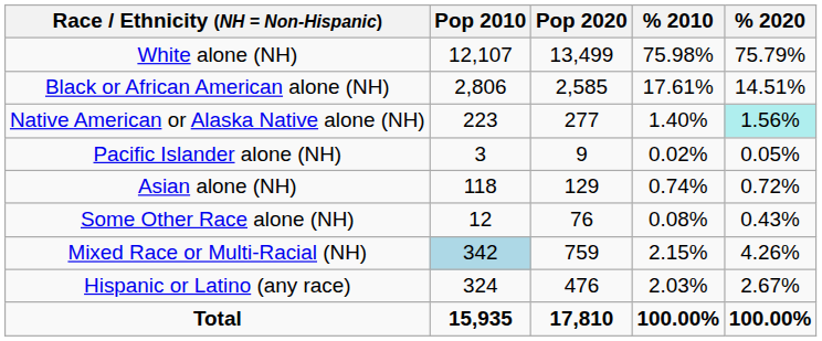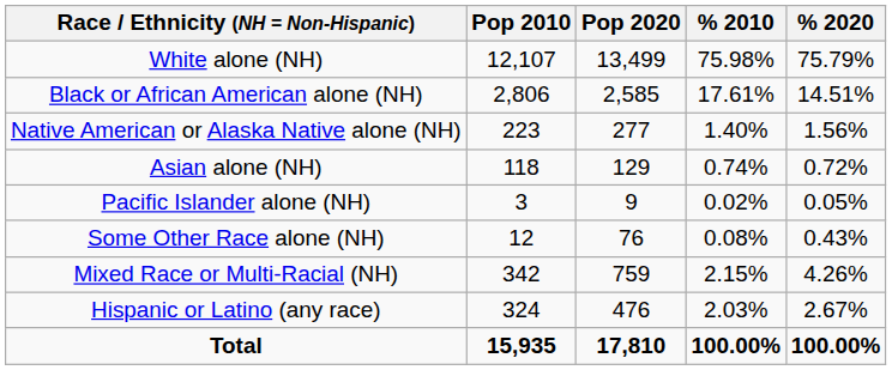 <table class="wikitable" style="text-align:center;">
 <tr>
 <th>Race / Ethnicity <small>(<em>NH = Non-Hispanic</em>)</small></th>
 <th>Pop 2010</th>
 <th>Pop 2020</th>
 <th>% 2010</th>
 <th>% 2020</th>
 </tr>
 <tr>
 <td><a href='#'>White</a> alone (NH)</td>
 <td>12,107</td>
 <td>13,499</td>
 <td>75.98%</td>
 <td>75.79%</td>
 </tr>
 <tr>
 <td><a href='#'>Black or African American</a> alone (NH)</td>
 <td>2,806</td>
 <td>2,585</td>
 <td>17.61%</td>
 <td>14.51%</td>
 </tr>
 <tr>
 <td><a href='#'>Native American</a> or <a href='#'>Alaska Native</a> alone (NH)</td>
 <td>223</td>
 <td>277</td>
 <td>1.40%</td>
-<td style="background: paleturquoise;">1.56%</td>
+<td>1.56%</td>
+</tr>
+<tr>
+<td><a href='#'>Asian</a> alone (NH)</td>
+<td>118</td>
+<td>129</td>
+<td>0.74%</td>
+<td>0.72%</td>
 </tr>
 <tr>
 <td><a href='#'>Pacific Islander</a> alone (NH)</td>
 <td>3</td>
 <td>9</td>
 <td>0.02%</td>
 <td>0.05%</td>
-</tr>
-<tr>
-<td><a href='#'>Asian</a> alone (NH)</td>
-<td>118</td>
-<td>129</td>
-<td>0.74%</td>
-<td>0.72%</td>
 </tr>
 <tr>
 <td><a href='#'>Some Other Race</a> alone (NH)</td>
 <td>12</td>
 <td>76</td>
 <td>0.08%</td>
 <td>0.43%</td>
 </tr>
 <tr>
 <td><a href='#'>Mixed Race or Multi-Racial</a> (NH)</td>
-<td style="background: lightblue;">342</td>
+<td>342</td>
 <td>759</td>
 <td>2.15%</td>
 <td>4.26%</td>
 </tr>
 <tr>
 <td><a href='#'>Hispanic or Latino</a> (any race)</td>
 <td>324</td>
 <td>476</td>
 <td>2.03%</td>
 <td>2.67%</td>
 </tr>
 <tr>
 <td><strong>Total</strong></td>
 <td><strong>15,935</strong></td>
 <td><strong>17,810</strong></td>
 <td><strong>100.00%</strong></td>
 <td><strong>100.00%</strong></td>
 </tr>
 </table>
